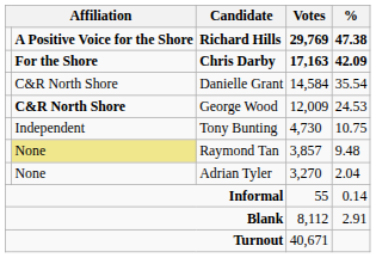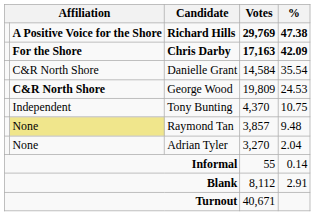 <table class="wikitable col4right col5right">
 <tr>
 <th colspan="2">Affiliation</th>
 <th>Candidate</th>
 <th>Votes</th>
 <th>%</th>
 </tr>
 <tr>
 <td></td>
 <td><strong>A Positive Voice for the Shore</strong></td>
 <td><strong>Richard Hills</strong></td>
 <td><strong>29,769</strong></td>
 <td><strong>47.38</strong></td>
 </tr>
 <tr>
 <td></td>
 <td><strong>For the Shore</strong></td>
 <td><strong>Chris Darby</strong></td>
 <td><strong>17,163</strong></td>
 <td><strong>42.09</strong></td>
 </tr>
 <tr>
 <td></td>
 <td>C&R North Shore</td>
 <td>Danielle Grant</td>
 <td>14,584</td>
 <td>35.54</td>
 </tr>
 <tr>
 <td></td>
 <td><strong>C&R North Shore</strong></td>
 <td>George Wood</td>
-<td>12,009</td>
+<td>19,809</td>
 <td>24.53</td>
 </tr>
 <tr>
 <td></td>
 <td>Independent</td>
 <td>Tony Bunting</td>
-<td>4,730</td>
+<td>4,370</td>
 <td>10.75</td>
 </tr>
 <tr>
 <td></td>
 <td style="background: khaki;">None</td>
 <td>Raymond Tan</td>
 <td>3,857</td>
 <td>9.48</td>
 </tr>
 <tr>
 <td></td>
 <td>None</td>
 <td>Adrian Tyler</td>
 <td>3,270</td>
 <td>2.04</td>
 </tr>
 <tr>
 <td colspan="3" style="text-align:right"><strong>Informal</strong></td>
 <td style="text-align:right">55</td>
 <td style="text-align:right">0.14</td>
 </tr>
 <tr>
 <td colspan="3" style="text-align:right"><strong>Blank</strong></td>
 <td style="text-align:right">8,112</td>
 <td style="text-align:right">2.91</td>
 </tr>
 <tr>
 <td colspan="3" style="text-align:right"><strong>Turnout</strong></td>
 <td style="text-align:right">40,671</td>
 <td></td>
 </tr>
 </table>
